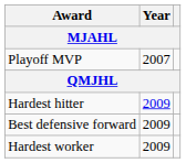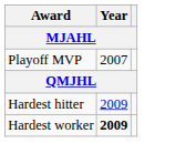 <table class="wikitable">
 <tr>
 <th>Award</th>
 <th>Year</th>
 <th></th>
 </tr>
 <tr>
 <th colspan="3"><a href='#'>MJAHL</a></th>
 </tr>
 <tr>
 <td>Playoff MVP</td>
 <td>2007</td>
 <td></td>
 </tr>
 <tr>
 <th colspan="3"><a href='#'>QMJHL</a></th>
 </tr>
 <tr>
 <td>Hardest hitter</td>
 <td><a href='#'>2009</a></td>
 <td></td>
 </tr>
 <tr>
-<td>Best defensive forward</td>
-<td>2009</td>
-<td></td>
-</tr>
-<tr>
 <td>Hardest worker</td>
-<td>2009</td>
+<td><strong>2009</strong></td>
 <td></td>
 </tr>
 </table>
